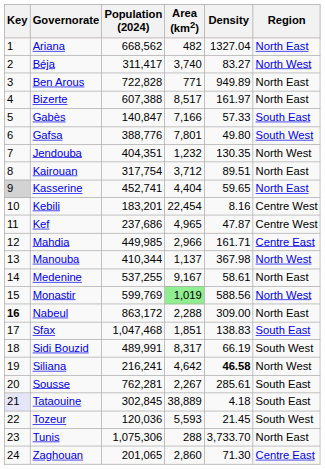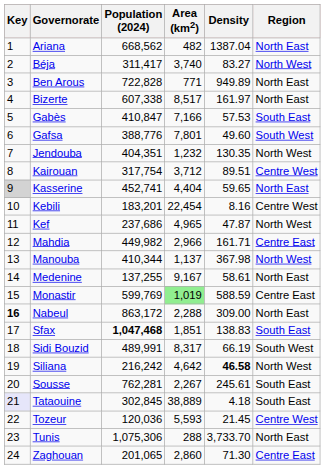 <table class="wikitable sortable">
 <tr align="center" bgcolor="#ffbbbb">
 <th>Key</th>
 <th>Governorate</th>
 <th>Population<br>(2024)</th>
 <th>Area<br>(km<sup>2</sup>)</th>
 <th>Density</th>
 <th>Region</th>
 </tr>
 <tr>
 <td style="text-align: left;">1</td>
 <td style="text-align: left;"><a href='#'>Ariana</a></td>
 <td style="text-align: right;">668,562</td>
 <td style="text-align: right;">482</td>
-<td style="text-align: right;">1327.04</td>
+<td style="text-align: right;">1387.04</td>
 <td style="text-align: left;"><a href='#'>North East</a></td>
 </tr>
 <tr>
 <td style="text-align: left;">2</td>
 <td style="text-align: left;"><a href='#'>Béja</a></td>
 <td style="text-align: right;">311,417</td>
 <td style="text-align: right;">3,740</td>
 <td style="text-align: right;">83.27</td>
 <td style="text-align: left;"><a href='#'>North West</a></td>
 </tr>
 <tr>
 <td style="text-align: left;">3</td>
 <td style="text-align: left;"><a href='#'>Ben Arous</a></td>
 <td style="text-align: right;">722,828</td>
 <td style="text-align: right;">771</td>
 <td style="text-align: right;">949.89</td>
 <td style="text-align: left;">North East</td>
 </tr>
 <tr>
 <td style="text-align: left;">4</td>
 <td style="text-align: left;"><a href='#'>Bizerte</a></td>
-<td style="text-align: right;">607,388</td>
+<td style="text-align: right;">607,338</td>
 <td style="text-align: right;">8,517</td>
 <td style="text-align: right;">161.97</td>
 <td style="text-align: left;">North East</td>
 </tr>
 <tr>
 <td style="text-align: left;">5</td>
 <td style="text-align: left;"><a href='#'>Gabès</a></td>
-<td style="text-align: right;">140,847</td>
+<td style="text-align: right;">410,847</td>
 <td style="text-align: right;">7,166</td>
-<td style="text-align: right;">57.33</td>
+<td style="text-align: right;">57.53</td>
 <td style="text-align: left;"><a href='#'>South East</a></td>
 </tr>
 <tr>
 <td style="text-align: left;">6</td>
 <td style="text-align: left;"><a href='#'>Gafsa</a></td>
 <td style="text-align: right;">388,776</td>
 <td style="text-align: right;">7,801</td>
-<td style="text-align: right;">49.80</td>
+<td style="text-align: right;">49.60</td>
 <td style="text-align: left;"><a href='#'>South West</a></td>
 </tr>
 <tr>
 <td style="text-align: left;">7</td>
 <td style="text-align: left;"><a href='#'>Jendouba</a></td>
 <td style="text-align: right;">404,351</td>
 <td style="text-align: right;">1,232</td>
 <td style="text-align: right;">130.35</td>
 <td style="text-align: left;">North West</td>
 </tr>
 <tr>
 <td style="text-align: left;">8</td>
 <td style="text-align: left;"><a href='#'>Kairouan</a></td>
 <td style="text-align: right;">317,754</td>
 <td style="text-align: right;">3,712</td>
 <td style="text-align: right;">89.51</td>
-<td style="text-align: left;">North East</td>
+<td style="text-align: left;"><a href='#'>Centre West</a></td>
 </tr>
 <tr>
 <td style="background: lightgrey; text-align: left;">9</td>
 <td style="text-align: left;"><a href='#'>Kasserine</a></td>
 <td style="text-align: right;">452,741</td>
 <td style="text-align: right;">4,404</td>
 <td style="text-align: right;">59.65</td>
 <td style="text-align: left;"><a href='#'>North East</a></td>
 </tr>
 <tr>
 <td style="text-align: left;">10</td>
 <td style="text-align: left;"><a href='#'>Kebili</a></td>
 <td style="text-align: right;">183,201</td>
 <td style="text-align: right;">22,454</td>
 <td style="text-align: right;">8.16</td>
 <td style="text-align: left;">Centre West</td>
 </tr>
 <tr>
 <td style="text-align: left;">11</td>
 <td style="text-align: left;"><a href='#'>Kef</a></td>
 <td style="text-align: right;">237,686</td>
 <td style="text-align: right;">4,965</td>
 <td style="text-align: right;">47.87</td>
-<td style="text-align: left;">Centre West</td>
+<td style="text-align: left;">North West</td>
 </tr>
 <tr>
 <td style="text-align: left;">12</td>
 <td style="text-align: left;"><a href='#'>Mahdia</a></td>
-<td style="text-align: right;">449,985</td>
+<td style="text-align: right;">449,982</td>
 <td style="text-align: right;">2,966</td>
 <td style="text-align: right;">161.71</td>
 <td style="text-align: left;"><a href='#'>Centre East</a></td>
 </tr>
 <tr>
 <td style="text-align: left;">13</td>
 <td style="text-align: left;"><a href='#'>Manouba</a></td>
 <td style="text-align: right;">410,344</td>
 <td style="text-align: right;">1,137</td>
 <td style="text-align: right;">367.98</td>
 <td style="text-align: left;"><a href='#'>North West</a></td>
 </tr>
 <tr>
 <td style="text-align: left;">14</td>
 <td style="text-align: left;"><a href='#'>Medenine</a></td>
-<td style="text-align: right;">537,255</td>
+<td style="text-align: right;">137,255</td>
 <td style="text-align: right;">9,167</td>
 <td style="text-align: right;">58.61</td>
 <td style="text-align: left;">North East</td>
 </tr>
 <tr>
 <td style="text-align: left;">15</td>
 <td style="text-align: left;"><a href='#'>Monastir</a></td>
 <td style="text-align: right;">599,769</td>
 <td style="background: lightgreen; text-align: right;">1,019</td>
-<td style="text-align: right;">588.56</td>
-<td style="text-align: left;"><a href='#'>North West</a></td>
+<td style="text-align: right;">588.59</td>
+<td style="text-align: left;">Centre East</td>
 </tr>
 <tr>
 <td style="text-align: left;"><strong>16</strong></td>
 <td style="text-align: left;"><a href='#'>Nabeul</a></td>
 <td style="text-align: right;">863,172</td>
 <td style="text-align: right;">2,288</td>
 <td style="text-align: right;">309.00</td>
 <td style="text-align: left;">North East</td>
 </tr>
 <tr>
 <td style="text-align: left;">17</td>
 <td style="text-align: left;"><a href='#'>Sfax</a></td>
-<td style="text-align: right;">1,047,468</td>
+<td style="text-align: right;"><strong>1,047,468</strong></td>
 <td style="text-align: right;">1,851</td>
 <td style="text-align: right;">138.83</td>
 <td style="text-align: left;"><a href='#'>South East</a></td>
 </tr>
 <tr>
 <td style="text-align: left;">18</td>
 <td style="text-align: left;"><a href='#'>Sidi Bouzid</a></td>
 <td style="text-align: right;">489,991</td>
 <td style="text-align: right;">8,317</td>
 <td style="text-align: right;">66.19</td>
 <td style="text-align: left;">South West</td>
 </tr>
 <tr>
 <td style="text-align: left;">19</td>
 <td style="text-align: left;"><a href='#'>Siliana</a></td>
-<td style="text-align: right;">216,241</td>
+<td style="text-align: right;">216,242</td>
 <td style="text-align: right;">4,642</td>
 <td style="text-align: right;"><strong>46.58</strong></td>
 <td style="text-align: left;">North West</td>
 </tr>
 <tr>
 <td style="text-align: left;">20</td>
 <td style="text-align: left;"><a href='#'>Sousse</a></td>
 <td style="text-align: right;">762,281</td>
 <td style="text-align: right;">2,267</td>
-<td style="text-align: right;">285.61</td>
+<td style="text-align: right;">245.61</td>
 <td style="text-align: left;">South East</td>
 </tr>
 <tr>
 <td style="background: lavender; text-align: left;">21</td>
 <td style="text-align: left;"><a href='#'>Tataouine</a></td>
 <td style="text-align: right;">302,845</td>
 <td style="text-align: right;">38,889</td>
 <td style="text-align: right;">4.18</td>
 <td style="text-align: left;">South East</td>
 </tr>
 <tr>
 <td style="text-align: left;">22</td>
 <td style="text-align: left;"><a href='#'>Tozeur</a></td>
 <td style="text-align: right;">120,036</td>
 <td style="text-align: right;">5,593</td>
 <td style="text-align: right;">21.45</td>
-<td style="text-align: left;">South West</td>
+<td style="text-align: left;"><a href='#'>Centre West</a></td>
 </tr>
 <tr>
 <td style="text-align: left;">23</td>
 <td style="text-align: left;"><a href='#'>Tunis</a></td>
 <td style="text-align: right;">1,075,306</td>
 <td style="text-align: right;">288</td>
 <td style="text-align: right;">3,733.70</td>
 <td style="text-align: left;">North East</td>
 </tr>
 <tr>
 <td style="text-align: left;">24</td>
 <td style="text-align: left;"><a href='#'>Zaghouan</a></td>
 <td style="text-align: right;">201,065</td>
 <td style="text-align: right;">2,860</td>
 <td style="text-align: right;">71.30</td>
 <td style="text-align: left;"><a href='#'>Centre East</a></td>
 </tr>
 </table>
